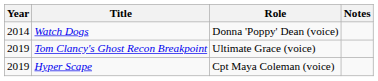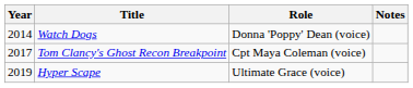 <table class="wikitable sortable">
 <tr>
 <th>Year</th>
 <th>Title</th>
 <th>Role</th>
 <th>Notes</th>
 </tr>
 <tr>
 <td>2014</td>
 <td><em><a href='#'>Watch Dogs</a></em></td>
 <td>Donna 'Poppy' Dean (voice)</td>
 <td></td>
 </tr>
 <tr>
-<td>2019</td>
+<td>2017</td>
 <td><em><a href='#'>Tom Clancy's Ghost Recon Breakpoint</a></em></td>
-<td>Ultimate Grace (voice)</td>
+<td>Cpt Maya Coleman (voice)</td>
 <td></td>
 </tr>
 <tr>
 <td>2019</td>
 <td><em><a href='#'>Hyper Scape</a></em></td>
-<td>Cpt Maya Coleman (voice)</td>
+<td>Ultimate Grace (voice)</td>
 <td></td>
 </tr>
 </table>
